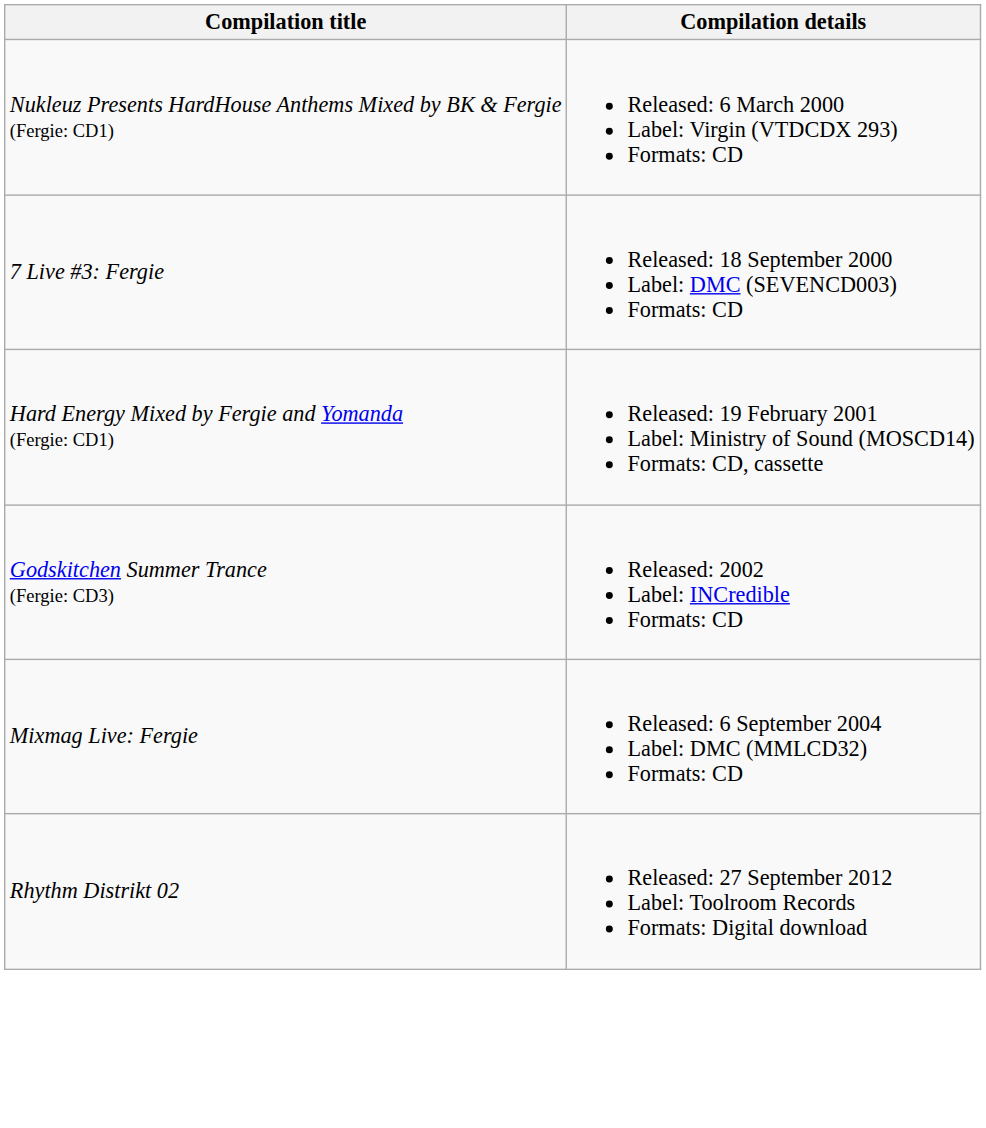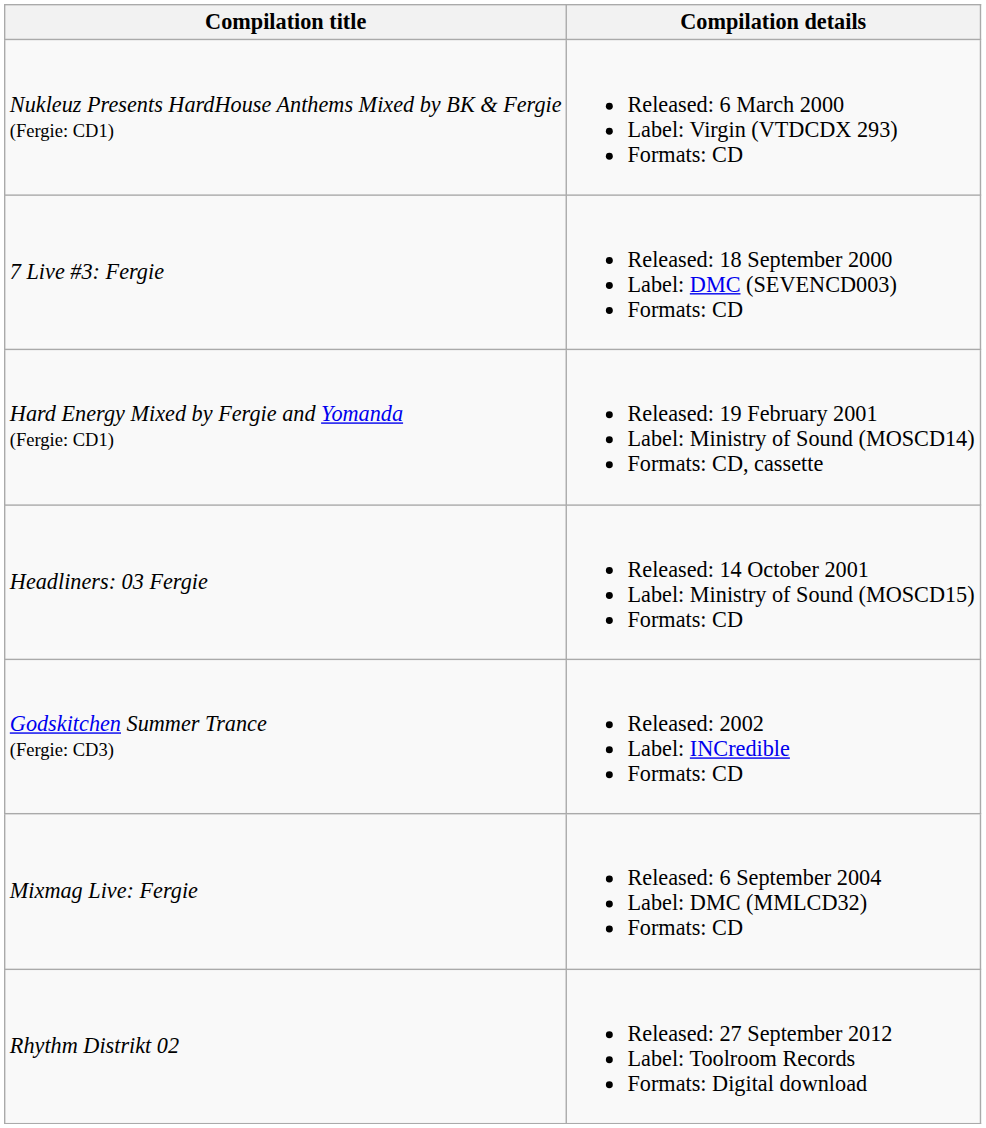 <table class="wikitable">
 <tr>
 <th>Compilation title</th>
 <th>Compilation details</th>
 </tr>
 <tr>
 <td><em>Nukleuz Presents HardHouse Anthems Mixed by BK & Fergie</em><br><small>(Fergie: CD1)</small></td>
 <td><br><ul><li>Released: 6 March 2000</li><li>Label: Virgin (VTDCDX 293)</li><li>Formats: CD</li></ul></td>
 </tr>
 <tr>
 <td><em>7 Live #3: Fergie</em></td>
 <td><br><ul><li>Released: 18 September 2000</li><li>Label: <a href='#'>DMC</a> (SEVENCD003)</li><li>Formats: CD</li></ul></td>
 </tr>
 <tr>
 <td><em>Hard Energy Mixed by Fergie and <a href='#'>Yomanda</a></em><br><small>(Fergie: CD1)</small></td>
 <td><br><ul><li>Released: 19 February 2001</li><li>Label: Ministry of Sound (MOSCD14)</li><li>Formats: CD, cassette</li></ul></td>
 </tr>
 <tr>
+<td><em>Headliners: 03 Fergie</em></td>
+<td><br><ul><li>Released: 14 October 2001</li><li>Label: Ministry of Sound (MOSCD15)</li><li>Formats: CD</li></ul></td>
+</tr>
+<tr>
 <td><em><a href='#'>Godskitchen</a> Summer Trance</em><br><small>(Fergie: CD3)</small></td>
 <td><br><ul><li>Released: 2002</li><li>Label: <a href='#'>INCredible</a></li><li>Formats: CD</li></ul></td>
 </tr>
 <tr>
 <td><em>Mixmag Live: Fergie</em></td>
 <td><br><ul><li>Released: 6 September 2004</li><li>Label: DMC (MMLCD32)</li><li>Formats: CD</li></ul></td>
 </tr>
 <tr>
 <td><em>Rhythm Distrikt 02</em></td>
 <td><br><ul><li>Released: 27 September 2012</li><li>Label: Toolroom Records</li><li>Formats: Digital download</li></ul></td>
 </tr>
 </table>
